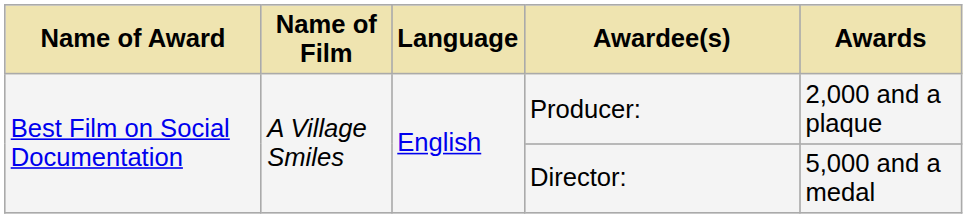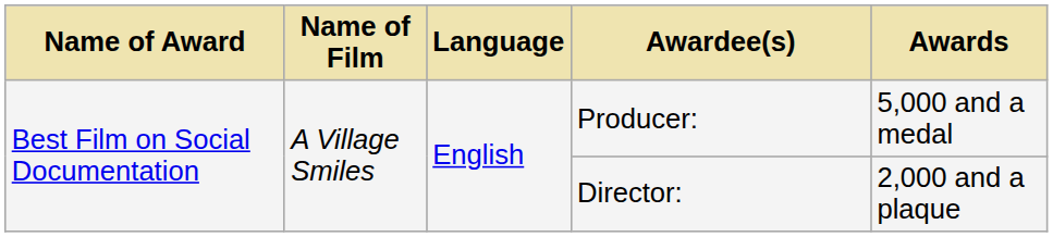 <table class="wikitable" style="width:96%;">
 <tr>
 <th style="background-color:#EFE4B0;width:27.5%;">Name of Award</th>
 <th style="background-color:#EFE4B0;width:14%;">Name of Film</th>
 <th style="background-color:#EFE4B0;width:7%;">Language</th>
 <th style="background-color:#EFE4B0;width:30%;">Awardee(s)</th>
 <th style="background-color:#EFE4B0;width:17.5%;">Awards</th>
 </tr>
 <tr style="background-color:#F4F4F4">
 <td rowspan="2"><a href='#'>Best Film on Social Documentation</a></td>
 <td rowspan="2"><em>A Village Smiles</em></td>
 <td rowspan="2"><a href='#'>English</a></td>
 <td>Producer:</td>
-<td>2,000 and a plaque</td>
+<td>5,000 and a medal</td>
 </tr>
 <tr style="background-color:#F4F4F4">
 <td>Director:</td>
-<td>5,000 and a medal</td>
+<td>2,000 and a plaque</td>
 </tr>
 </table>
